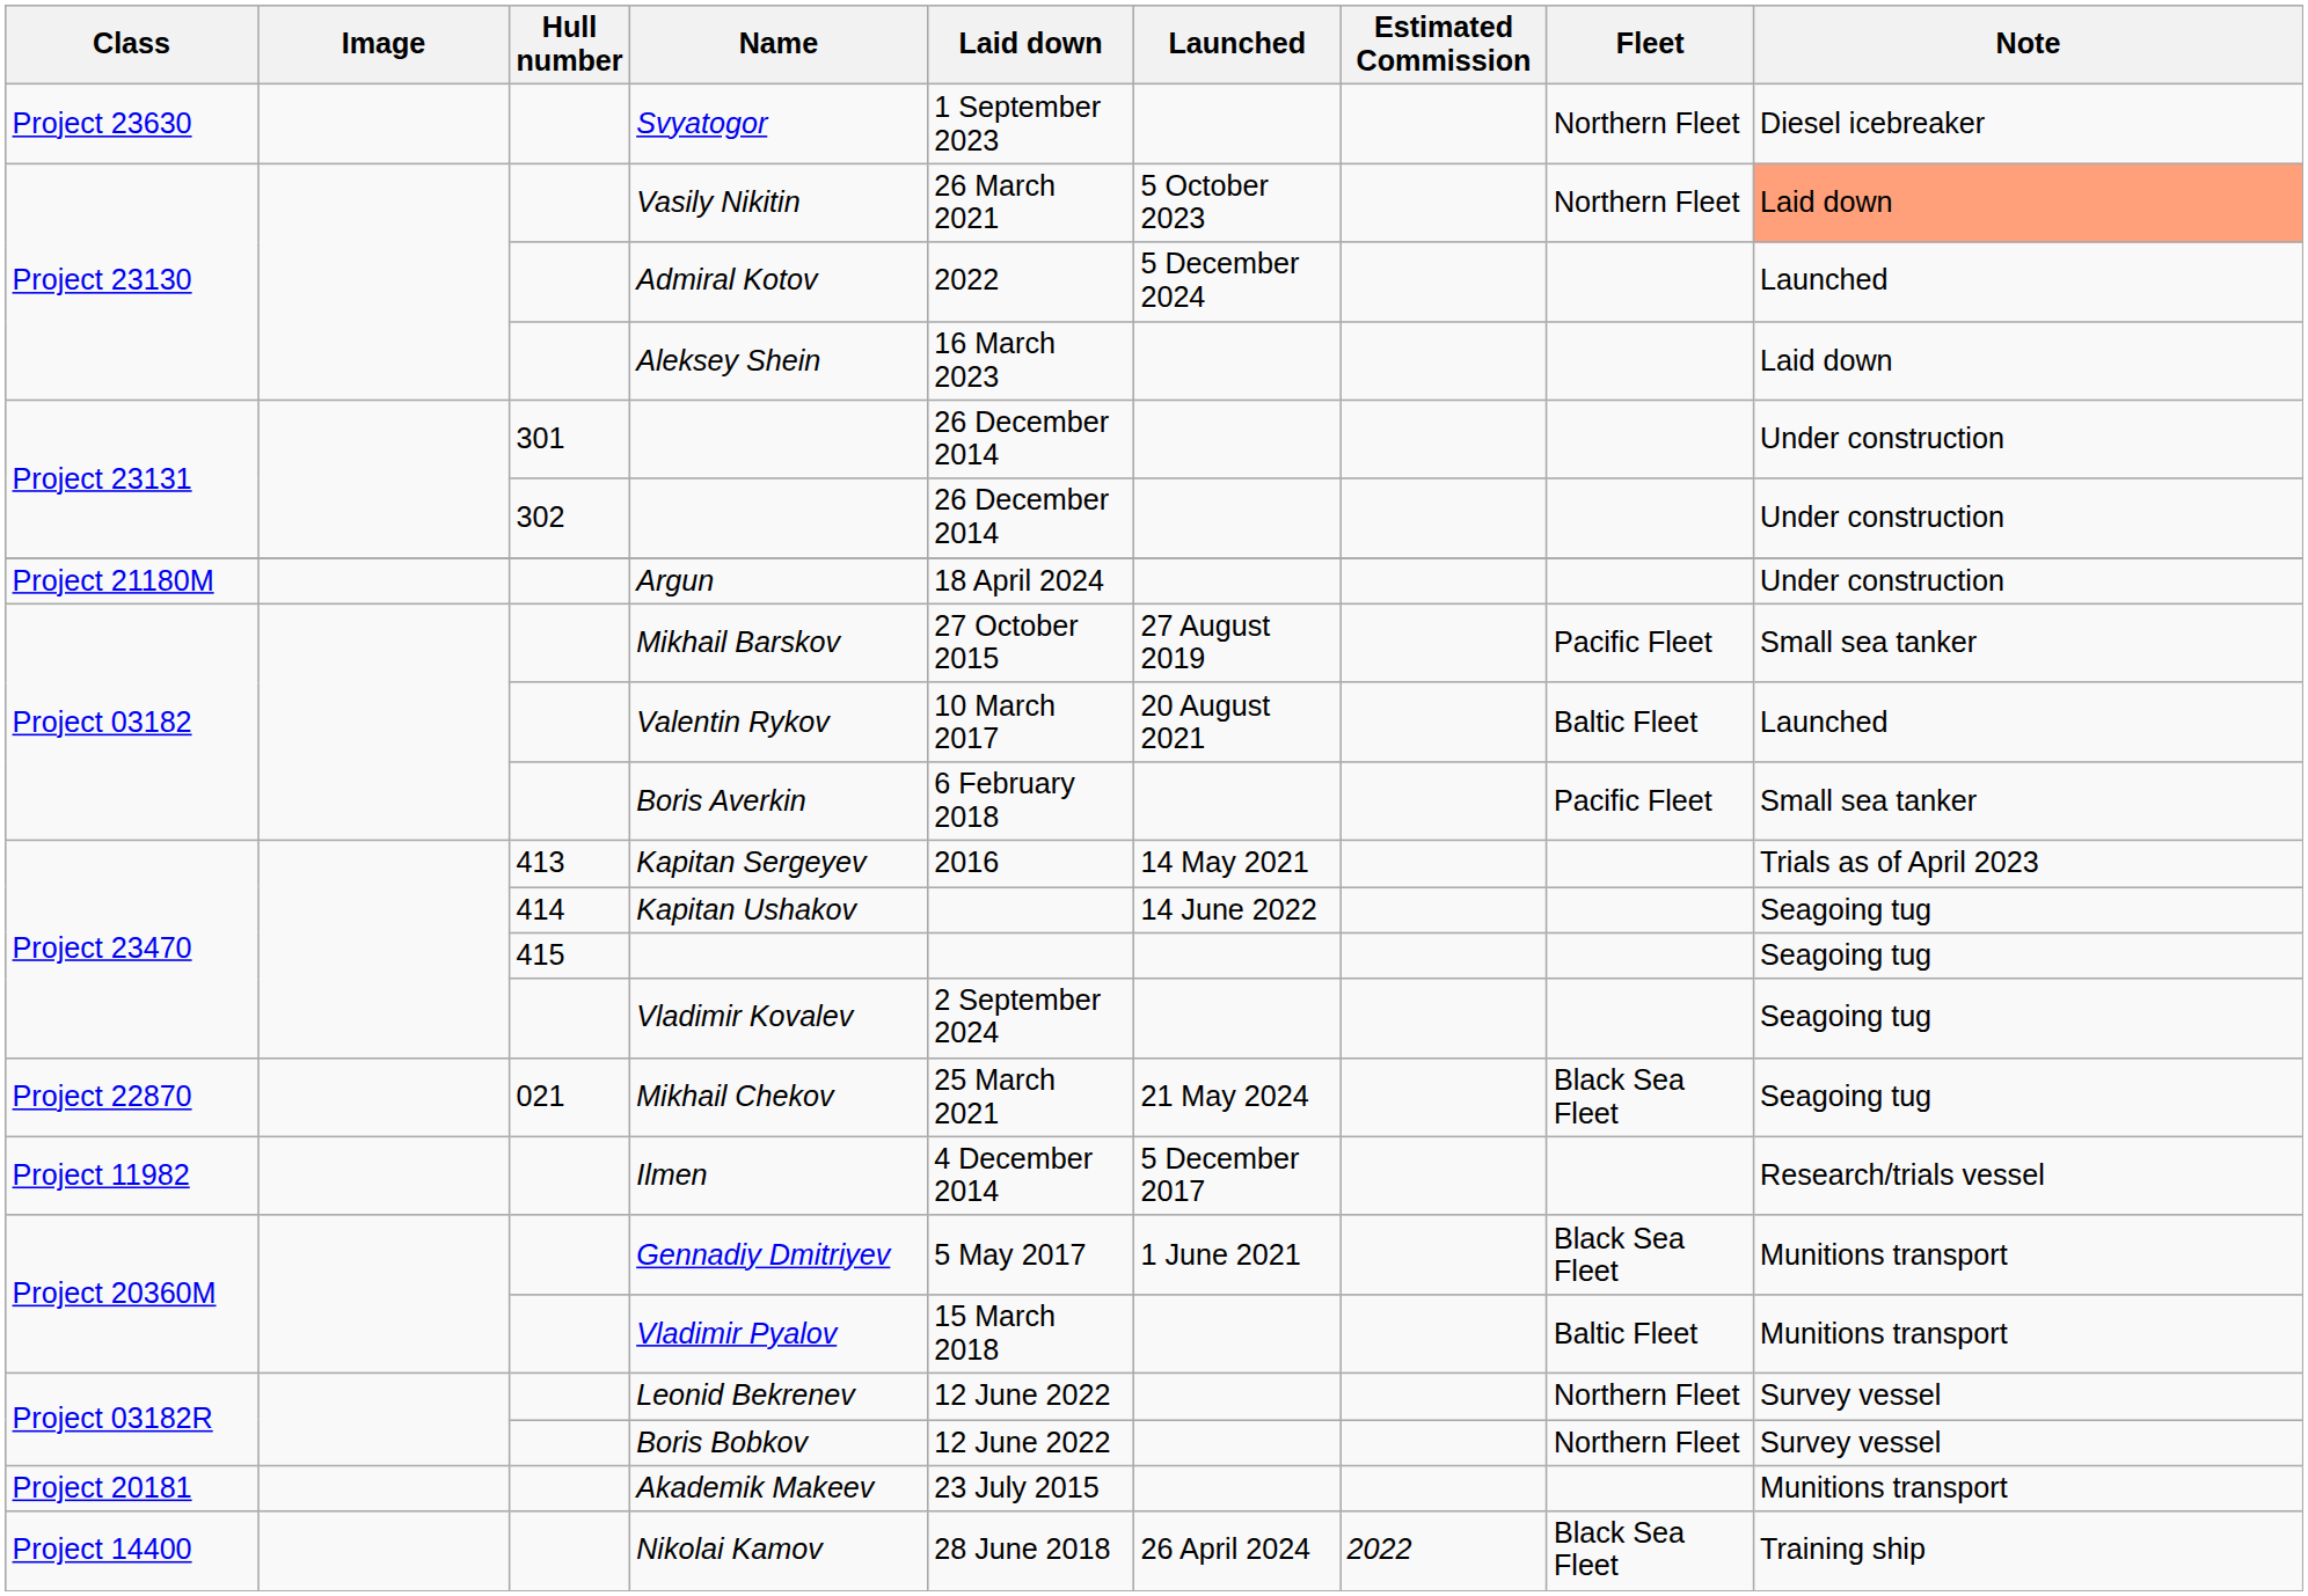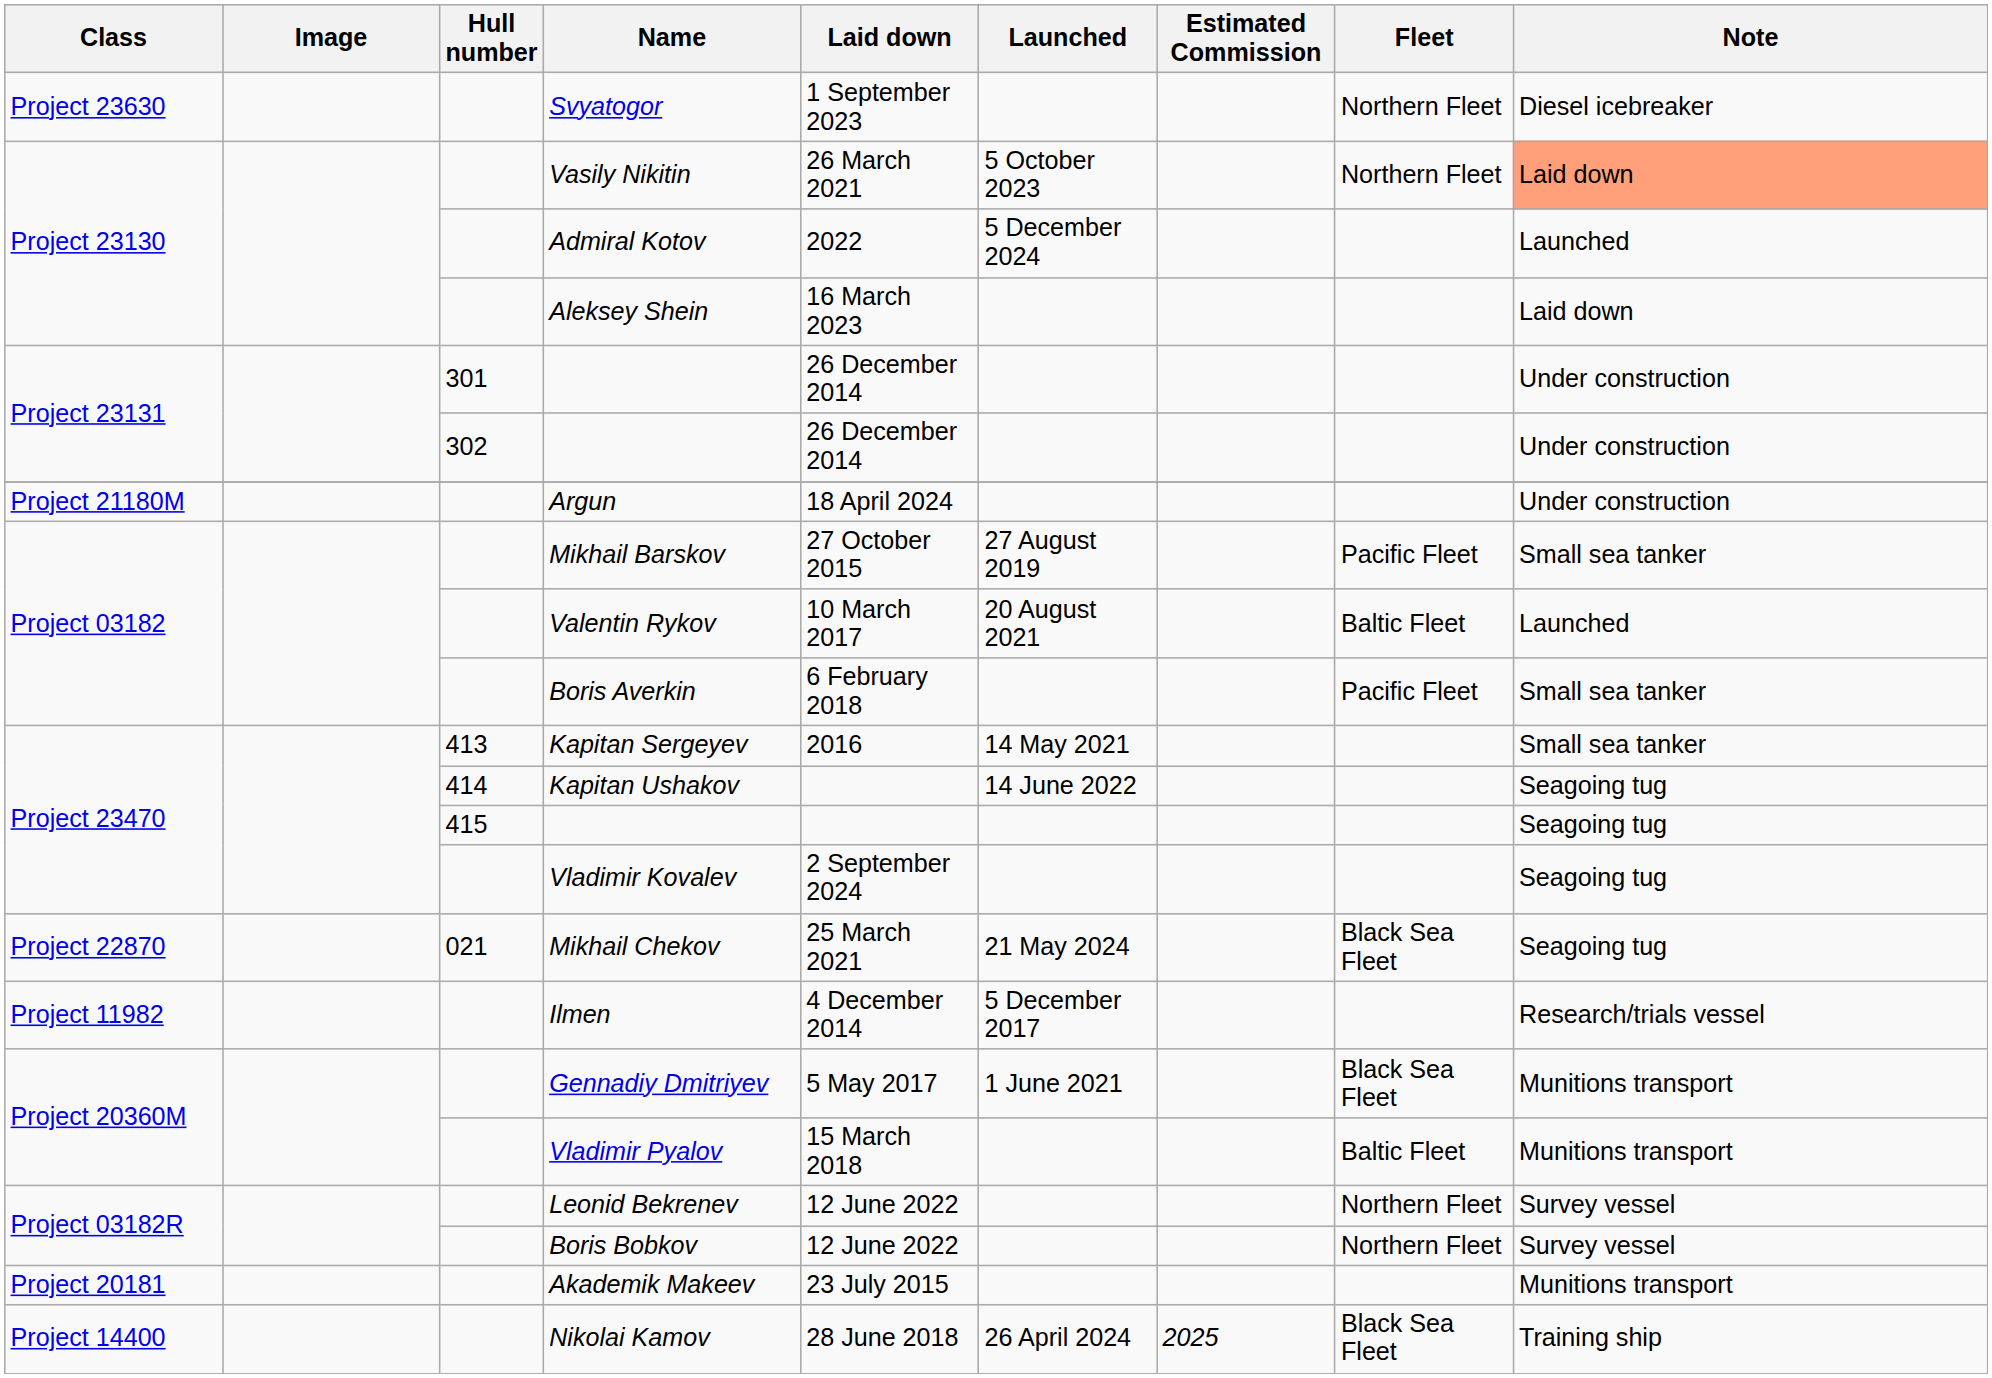 <table class="wikitable" style="width:100%;">
 <tr>
 <th style="width:11%;">Class</th>
 <th style="width:11%;">Image</th>
 <th style="width:5%;">Hull number</th>
 <th style="width:13%;">Name</th>
 <th style="width:9%;">Laid down</th>
 <th style="width:9%;">Launched</th>
 <th style="width:9%;">Estimated<br>Commission</th>
 <th style="width:9%;">Fleet</th>
 <th style="width:24%;">Note</th>
 </tr>
 <tr>
 <td rowspan="1"><a href='#'>Project 23630</a></td>
 <td rowspan="1"></td>
 <td></td>
 <td><a href='#'><em>Svyatogor</em></a></td>
 <td>1 September 2023</td>
 <td></td>
 <td></td>
 <td>Northern Fleet</td>
 <td>Diesel icebreaker</td>
 </tr>
 <tr>
 <td rowspan="3"><a href='#'>Project 23130</a></td>
 <td rowspan="3"></td>
 <td></td>
 <td><em>Vasily Nikitin</em></td>
 <td>26 March 2021</td>
 <td>5 October 2023</td>
 <td></td>
 <td>Northern Fleet</td>
 <td style="background: lightsalmon;">Laid down</td>
 </tr>
 <tr>
 <td></td>
 <td><em>Admiral Kotov</em></td>
 <td>2022</td>
 <td>5 December 2024</td>
 <td></td>
 <td></td>
 <td>Launched</td>
 </tr>
 <tr>
 <td></td>
 <td><em>Aleksey Shein</em></td>
 <td>16 March 2023</td>
 <td></td>
 <td></td>
 <td></td>
 <td>Laid down</td>
 </tr>
 <tr>
 <td rowspan="2"><a href='#'>Project 23131</a></td>
 <td rowspan="2"></td>
 <td>301</td>
 <td></td>
 <td>26 December 2014</td>
 <td></td>
 <td></td>
 <td></td>
 <td>Under construction</td>
 </tr>
 <tr>
 <td>302</td>
 <td></td>
 <td>26 December 2014</td>
 <td></td>
 <td></td>
 <td></td>
 <td>Under construction</td>
 </tr>
 <tr>
 </tr>
 <tr>
 <td rowspan="1"><a href='#'>Project 21180M</a></td>
 <td rowspan="1"></td>
 <td></td>
 <td><em>Argun</em></td>
 <td>18 April 2024</td>
 <td></td>
 <td></td>
 <td></td>
 <td>Under construction</td>
 </tr>
 <tr>
 <td rowspan="3"><a href='#'>Project 03182</a></td>
 <td rowspan="3"></td>
 <td></td>
 <td><em>Mikhail Barskov</em></td>
 <td>27 October 2015</td>
 <td>27 August 2019</td>
 <td></td>
 <td>Pacific Fleet</td>
 <td>Small sea tanker</td>
 </tr>
 <tr>
 <td></td>
 <td><em>Valentin Rykov</em></td>
 <td>10 March 2017</td>
 <td>20 August 2021</td>
 <td></td>
 <td>Baltic Fleet</td>
 <td>Launched</td>
 </tr>
 <tr>
 <td></td>
 <td><em>Boris Averkin</em></td>
 <td>6 February 2018</td>
 <td></td>
 <td></td>
 <td>Pacific Fleet</td>
 <td>Small sea tanker</td>
 </tr>
 <tr>
 <td rowspan="4"><a href='#'>Project 23470</a></td>
 <td rowspan="4"></td>
 <td>413</td>
 <td><em>Kapitan Sergeyev</em></td>
 <td>2016</td>
 <td>14 May 2021</td>
 <td></td>
 <td></td>
-<td>Trials as of April 2023</td>
+<td>Small sea tanker</td>
 </tr>
 <tr>
 <td>414</td>
 <td><em>Kapitan Ushakov</em></td>
 <td></td>
 <td>14 June 2022</td>
 <td></td>
 <td></td>
 <td>Seagoing tug</td>
 </tr>
 <tr>
 <td>415</td>
 <td></td>
 <td></td>
 <td></td>
 <td></td>
 <td></td>
 <td>Seagoing tug</td>
 </tr>
 <tr>
 <td></td>
 <td><em>Vladimir Kovalev</em></td>
 <td>2 September 2024</td>
 <td></td>
 <td></td>
 <td></td>
 <td>Seagoing tug</td>
 </tr>
 <tr>
 <td><a href='#'>Project 22870</a></td>
 <td></td>
 <td>021</td>
 <td><em>Mikhail Chekov</em></td>
 <td>25 March 2021</td>
 <td>21 May 2024</td>
 <td></td>
 <td>Black Sea Fleet</td>
 <td>Seagoing tug</td>
 </tr>
 <tr>
 <td><a href='#'>Project 11982</a></td>
 <td></td>
 <td></td>
 <td><em>Ilmen</em></td>
 <td>4 December 2014</td>
 <td>5 December 2017</td>
 <td></td>
 <td></td>
 <td>Research/trials vessel</td>
 </tr>
 <tr>
 <td rowspan="2"><a href='#'>Project 20360M</a></td>
 <td rowspan="2"></td>
 <td></td>
 <td><a href='#'><em>Gennadiy Dmitriyev</em></a></td>
 <td>5 May 2017</td>
 <td>1 June 2021</td>
 <td></td>
 <td>Black Sea Fleet</td>
 <td>Munitions transport</td>
 </tr>
 <tr>
 <td></td>
 <td><a href='#'><em>Vladimir Pyalov</em></a></td>
 <td>15 March 2018</td>
 <td></td>
 <td></td>
 <td>Baltic Fleet</td>
 <td>Munitions transport</td>
 </tr>
 <tr>
 <td rowspan="2"><a href='#'>Project 03182R</a></td>
 <td rowspan="2"></td>
 <td></td>
 <td><em>Leonid Bekrenev</em></td>
 <td>12 June 2022</td>
 <td></td>
 <td></td>
 <td>Northern Fleet</td>
 <td>Survey vessel</td>
 </tr>
 <tr>
 <td></td>
 <td><em>Boris Bobkov</em></td>
 <td>12 June 2022</td>
 <td></td>
 <td></td>
 <td>Northern Fleet</td>
 <td>Survey vessel</td>
 </tr>
 <tr>
 <td><a href='#'>Project 20181</a></td>
 <td></td>
 <td></td>
 <td><em>Akademik Makeev</em></td>
 <td>23 July 2015</td>
 <td></td>
 <td></td>
 <td></td>
 <td>Munitions transport</td>
 </tr>
 <tr>
 <td><a href='#'>Project 14400</a></td>
 <td></td>
 <td></td>
 <td><em>Nikolai Kamov</em></td>
 <td>28 June 2018</td>
 <td>26 April 2024</td>
-<td><em>2022</em></td>
+<td><em>2025</em></td>
 <td>Black Sea Fleet</td>
 <td>Training ship</td>
 </tr>
 </table>
